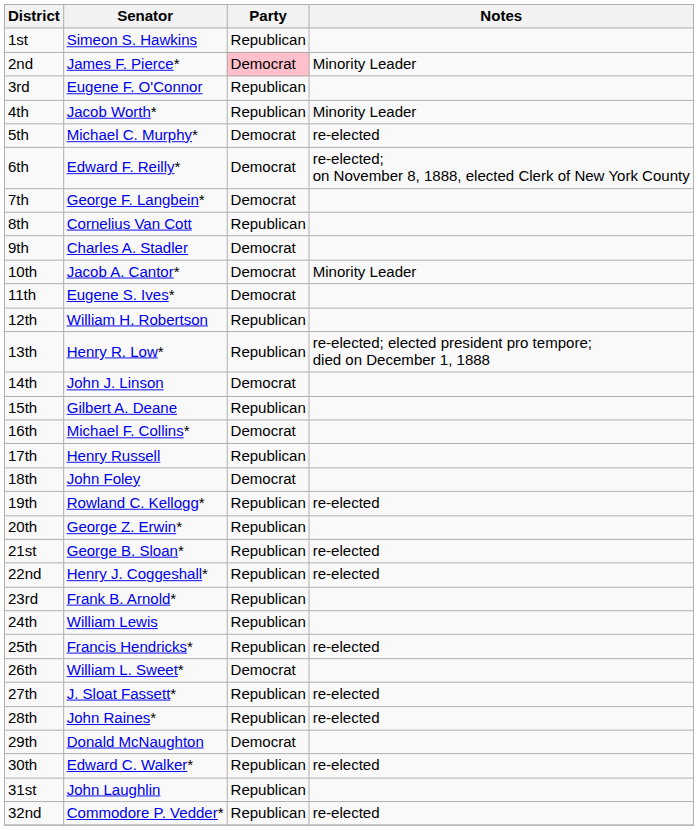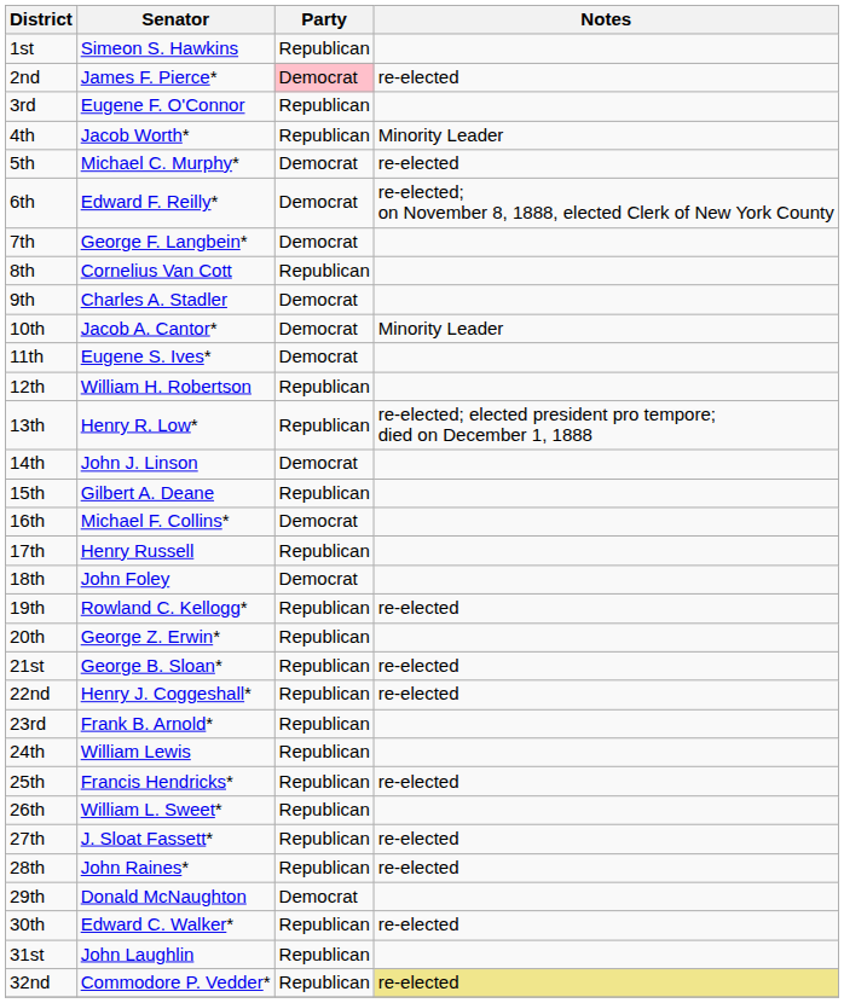 <table class=wikitable>
 <tr>
 <th>District</th>
 <th>Senator</th>
 <th>Party</th>
 <th>Notes</th>
 </tr>
 <tr>
 <td>1st</td>
 <td><a href='#'>Simeon S. Hawkins</a></td>
 <td>Republican</td>
 <td></td>
 </tr>
 <tr>
 <td>2nd</td>
 <td><a href='#'>James F. Pierce</a>*</td>
 <td style="background: pink;">Democrat</td>
-<td>Minority Leader</td>
+<td>re-elected</td>
 </tr>
 <tr>
 <td>3rd</td>
 <td><a href='#'>Eugene F. O'Connor</a></td>
 <td>Republican</td>
 <td></td>
 </tr>
 <tr>
 <td>4th</td>
 <td><a href='#'>Jacob Worth</a>*</td>
 <td>Republican</td>
 <td>Minority Leader</td>
 </tr>
 <tr>
 <td>5th</td>
 <td><a href='#'>Michael C. Murphy</a>*</td>
 <td>Democrat</td>
 <td>re-elected</td>
 </tr>
 <tr>
 <td>6th</td>
 <td><a href='#'>Edward F. Reilly</a>*</td>
 <td>Democrat</td>
 <td>re-elected; <br>on November 8, 1888, elected Clerk of New York County</td>
 </tr>
 <tr>
 <td>7th</td>
 <td><a href='#'>George F. Langbein</a>*</td>
 <td>Democrat</td>
 <td></td>
 </tr>
 <tr>
 <td>8th</td>
 <td><a href='#'>Cornelius Van Cott</a></td>
 <td>Republican</td>
 <td></td>
 </tr>
 <tr>
 <td>9th</td>
 <td><a href='#'>Charles A. Stadler</a></td>
 <td>Democrat</td>
 <td></td>
 </tr>
 <tr>
 <td>10th</td>
 <td><a href='#'>Jacob A. Cantor</a>*</td>
 <td>Democrat</td>
 <td>Minority Leader</td>
 </tr>
 <tr>
 <td>11th</td>
 <td><a href='#'>Eugene S. Ives</a>*</td>
 <td>Democrat</td>
 <td></td>
 </tr>
 <tr>
 <td>12th</td>
 <td><a href='#'>William H. Robertson</a></td>
 <td>Republican</td>
 <td></td>
 </tr>
 <tr>
 <td>13th</td>
 <td><a href='#'>Henry R. Low</a>*</td>
 <td>Republican</td>
 <td>re-elected; elected president pro tempore; <br>died on December 1, 1888</td>
 </tr>
 <tr>
 <td>14th</td>
 <td><a href='#'>John J. Linson</a></td>
 <td>Democrat</td>
 <td></td>
 </tr>
 <tr>
 <td>15th</td>
 <td><a href='#'>Gilbert A. Deane</a></td>
 <td>Republican</td>
 <td></td>
 </tr>
 <tr>
 <td>16th</td>
 <td><a href='#'>Michael F. Collins</a>*</td>
 <td>Democrat</td>
 <td></td>
 </tr>
 <tr>
 <td>17th</td>
 <td><a href='#'>Henry Russell</a></td>
 <td>Republican</td>
 <td></td>
 </tr>
 <tr>
 <td>18th</td>
 <td><a href='#'>John Foley</a></td>
 <td>Democrat</td>
 <td></td>
 </tr>
 <tr>
 <td>19th</td>
 <td><a href='#'>Rowland C. Kellogg</a>*</td>
 <td>Republican</td>
 <td>re-elected</td>
 </tr>
 <tr>
 <td>20th</td>
 <td><a href='#'>George Z. Erwin</a>*</td>
 <td>Republican</td>
 <td></td>
 </tr>
 <tr>
 <td>21st</td>
 <td><a href='#'>George B. Sloan</a>*</td>
 <td>Republican</td>
 <td>re-elected</td>
 </tr>
 <tr>
 <td>22nd</td>
 <td><a href='#'>Henry J. Coggeshall</a>*</td>
 <td>Republican</td>
 <td>re-elected</td>
 </tr>
 <tr>
 <td>23rd</td>
 <td><a href='#'>Frank B. Arnold</a>*</td>
 <td>Republican</td>
 <td></td>
 </tr>
 <tr>
 <td>24th</td>
 <td><a href='#'>William Lewis</a></td>
 <td>Republican</td>
 <td></td>
 </tr>
 <tr>
 <td>25th</td>
 <td><a href='#'>Francis Hendricks</a>*</td>
 <td>Republican</td>
 <td>re-elected</td>
 </tr>
 <tr>
 <td>26th</td>
 <td><a href='#'>William L. Sweet</a>*</td>
-<td>Democrat</td>
+<td>Republican</td>
 <td></td>
 </tr>
 <tr>
 <td>27th</td>
 <td><a href='#'>J. Sloat Fassett</a>*</td>
 <td>Republican</td>
 <td>re-elected</td>
 </tr>
 <tr>
 <td>28th</td>
 <td><a href='#'>John Raines</a>*</td>
 <td>Republican</td>
 <td>re-elected</td>
 </tr>
 <tr>
 <td>29th</td>
 <td><a href='#'>Donald McNaughton</a></td>
 <td>Democrat</td>
 <td></td>
 </tr>
 <tr>
 <td>30th</td>
 <td><a href='#'>Edward C. Walker</a>*</td>
 <td>Republican</td>
 <td>re-elected</td>
 </tr>
 <tr>
 <td>31st</td>
 <td><a href='#'>John Laughlin</a></td>
 <td>Republican</td>
 <td></td>
 </tr>
 <tr>
 <td>32nd</td>
 <td><a href='#'>Commodore P. Vedder</a>*</td>
 <td>Republican</td>
-<td>re-elected</td>
+<td style="background: khaki;">re-elected</td>
 </tr>
 <tr>
 </tr>
 </table>
